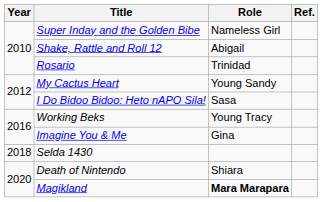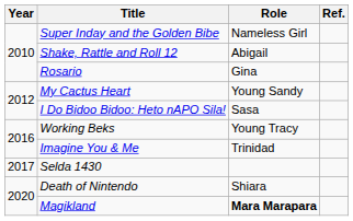 <table class="wikitable">
 <tr>
 <th>Year</th>
 <th>Title</th>
 <th>Role</th>
 <th>Ref.</th>
 </tr>
 <tr>
 <td rowspan="3">2010</td>
 <td><em><a href='#'>Super Inday and the Golden Bibe</a></em></td>
 <td>Nameless Girl</td>
 <td></td>
 </tr>
 <tr>
 <td><em><a href='#'>Shake, Rattle and Roll 12</a></em></td>
 <td>Abigail</td>
 <td></td>
 </tr>
 <tr>
 <td><em><a href='#'>Rosario</a></em></td>
-<td>Trinidad</td>
+<td>Gina</td>
 <td></td>
 </tr>
 <tr>
 <td rowspan="2">2012</td>
 <td><em><a href='#'>My Cactus Heart</a></em></td>
 <td>Young Sandy</td>
 <td></td>
 </tr>
 <tr>
 <td><em><a href='#'>I Do Bidoo Bidoo: Heto nAPO Sila!</a></em></td>
 <td>Sasa</td>
 <td></td>
 </tr>
 <tr>
 <td rowspan="2">2016</td>
 <td><em>Working Beks</em></td>
 <td>Young Tracy</td>
 <td></td>
 </tr>
 <tr>
 <td><em><a href='#'>Imagine You & Me</a></em></td>
-<td>Gina</td>
+<td>Trinidad</td>
 <td></td>
 </tr>
 <tr>
-<td>2018</td>
+<td>2017</td>
 <td><em>Selda 1430</em></td>
 <td></td>
 <td></td>
 </tr>
 <tr>
 <td rowspan="2">2020</td>
 <td><em>Death of Nintendo</em></td>
 <td>Shiara</td>
 <td></td>
 </tr>
 <tr>
 <td><em><a href='#'>Magikland</a></em></td>
 <td><strong>Mara Marapara</strong></td>
 <td></td>
 </tr>
 </table>
